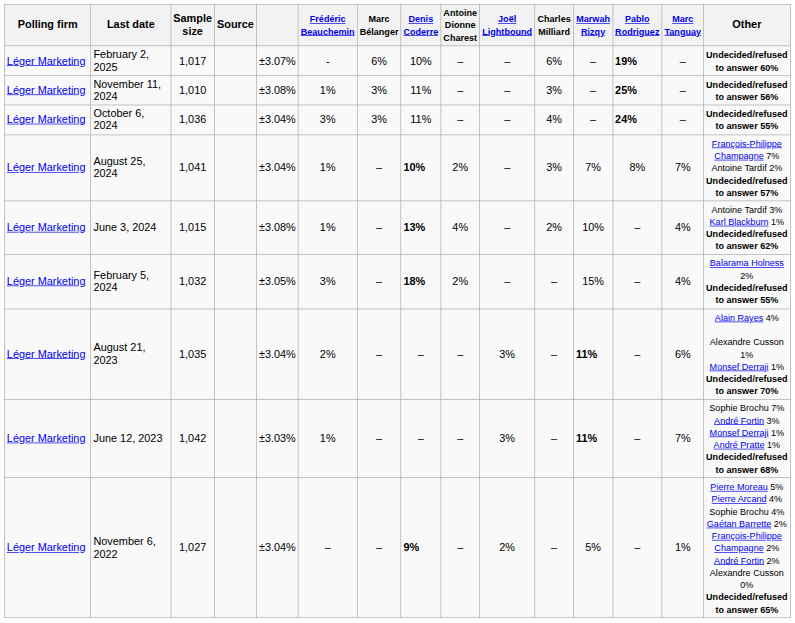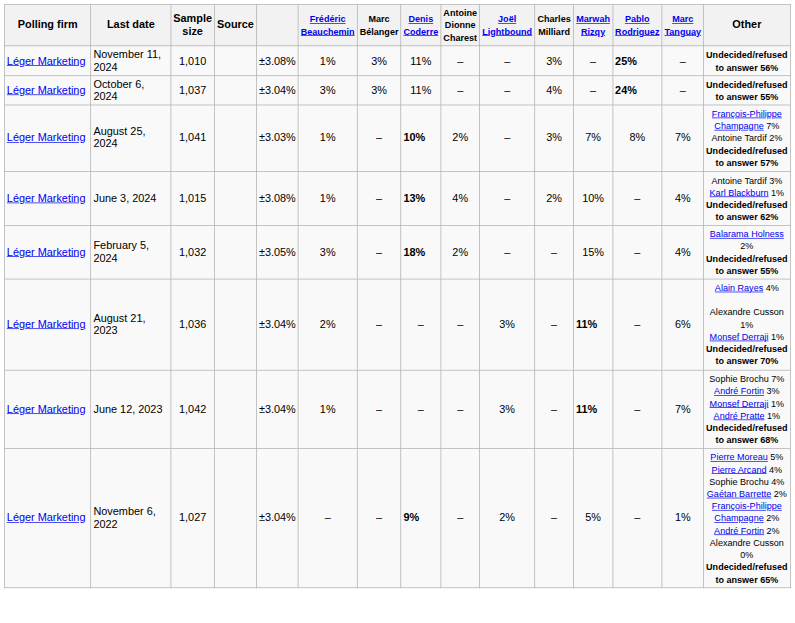 <table class="wikitable sortable tpl-blanktable">
 <tr>
 <th style="width:120px">Polling firm</th>
 <th style="width:110px">Last date<br></th>
 <th style="width:50px">Sample size</th>
 <th style="width:50px" class="unsortable">Source</th>
 <th style="width:50px;"></th>
 <th align="center" style="width:50px;"><small><a href='#'>Frédéric<br>Beauchemin</a></small></th>
 <th align="center" style="width:50px;"><small>Marc Bélanger</small></th>
 <th align="center" style="width:50px;"><small><a href='#'>Denis<br>Coderre</a></small></th>
 <th align="center" style="width:50px;"><small>Antoine Dionne Charest</small></th>
 <th align="center" style="width:50px;"><small><a href='#'>Joël<br>Lightbound</a></small></th>
 <th align="center" style="width:50px;"><small>Charles Milliard</small></th>
 <th align="center" style="width:50px;"><small><a href='#'>Marwah<br>Rizqy</a></small></th>
 <th align="center" style="width:50px;"><small><a href='#'>Pablo<br>Rodriguez</a></small></th>
 <th align="center" style="width:50px;"><small><a href='#'>Marc<br>Tanguay</a></small></th>
 <th align="center" class="unsortable" style="width:40px;">Other</th>
-</tr>
-<tr>
-<td><a href='#'>Léger Marketing</a></td>
-<td>February 2, 2025</td>
-<td align=center>1,017</td>
-<td></td>
-<td align=center>±3.07%</td>
-<td align=center>-</td>
-<td align=center>6%</td>
-<td align=center>10%</td>
-<td align=center>–</td>
-<td align=center>–</td>
-<td align=center>6%</td>
-<td align=center>–</td>
-<td><strong>19%</strong></td>
-<td align=center>–</td>
-<td align="center"><small><span><strong>Undecided/refused to answer 60%</strong></span></small></td>
 </tr>
 <tr>
 <td><a href='#'>Léger Marketing</a></td>
 <td>November 11, 2024</td>
 <td align=center>1,010</td>
 <td></td>
 <td align=center>±3.08%</td>
 <td align=center>1%</td>
 <td align=center>3%</td>
 <td align=center>11%</td>
 <td align=center>–</td>
 <td align=center>–</td>
 <td align=center>3%</td>
 <td align=center>–</td>
 <td><strong>25%</strong></td>
 <td align=center>–</td>
 <td align="center"><small><span><strong>Undecided/refused to answer 56%</strong></span></small></td>
 </tr>
 <tr>
 <td><a href='#'>Léger Marketing</a></td>
 <td>October 6, 2024</td>
-<td align=center>1,036</td>
+<td align=center>1,037</td>
 <td></td>
 <td align=center>±3.04%</td>
 <td align=center>3%</td>
 <td align=center>3%</td>
 <td align=center>11%</td>
 <td align=center>–</td>
 <td align=center>–</td>
 <td align=center>4%</td>
 <td align=center>–</td>
 <td><strong>24%</strong></td>
 <td align=center>–</td>
 <td align="center"><small><span><strong>Undecided/refused to answer 55%</strong></span></small></td>
 </tr>
 <tr>
 <td><a href='#'>Léger Marketing</a></td>
 <td>August 25, 2024</td>
 <td align=center>1,041</td>
 <td></td>
-<td align=center>±3.04%</td>
+<td align=center>±3.03%</td>
 <td align=center>1%</td>
 <td align=center>–</td>
 <td><strong>10%</strong></td>
 <td align=center>2%</td>
 <td align=center>–</td>
 <td align=center>3%</td>
 <td align=center>7%</td>
 <td align=center>8%</td>
 <td align=center>7%</td>
 <td align="center"><small><a href='#'>François-Philippe Champagne</a> 7%<br>Antoine Tardif 2%<br><span><strong>Undecided/refused to answer 57%</strong></span></small></td>
 </tr>
 <tr>
 <td><a href='#'>Léger Marketing</a></td>
 <td>June 3, 2024</td>
 <td align=center>1,015</td>
 <td></td>
 <td align=center>±3.08%</td>
 <td align=center>1%</td>
 <td align=center>–</td>
 <td><strong>13%</strong></td>
 <td align=center>4%</td>
 <td align=center>–</td>
 <td align=center>2%</td>
 <td align=center>10%</td>
 <td align=center>–</td>
 <td align=center>4%</td>
 <td align="center"><small>Antoine Tardif 3%<br><a href='#'>Karl Blackburn</a> 1%<br><span><strong>Undecided/refused to answer 62%</strong></span></small></td>
 </tr>
 <tr>
 <td><a href='#'>Léger Marketing</a></td>
 <td>February 5, 2024</td>
 <td align=center>1,032</td>
 <td></td>
 <td align=center>±3.05%</td>
 <td align=center>3%</td>
 <td align=center>–</td>
 <td><strong>18%</strong></td>
 <td align=center>2%</td>
 <td align=center>–</td>
 <td align=center>–</td>
 <td align=center>15%</td>
 <td align=center>–</td>
 <td align=center>4%</td>
 <td align="center"><small><a href='#'>Balarama Holness</a> 2%<br><span><strong>Undecided/refused to answer 55%</strong></span></small></td>
 </tr>
 <tr>
 <td><a href='#'>Léger Marketing</a></td>
 <td>August 21, 2023</td>
-<td align=center>1,035</td>
+<td align=center>1,036</td>
 <td></td>
 <td align=center>±3.04%</td>
 <td align=center>2%</td>
 <td align=center>–</td>
 <td align=center>–</td>
 <td align=center>–</td>
 <td align=center>3%</td>
 <td align=center>–</td>
 <td><strong>11%</strong></td>
 <td align=center>–</td>
 <td align=center>6%</td>
 <td align="center"><small><a href='#'>Alain Rayes</a> 4%<br><br>Alexandre Cusson 1%<br><a href='#'>Monsef Derraji</a> 1%<br><span><strong>Undecided/refused to answer 70%</strong></span></small></td>
 </tr>
 <tr>
 <td><a href='#'>Léger Marketing</a></td>
 <td>June 12, 2023</td>
 <td align=center>1,042</td>
 <td></td>
-<td align=center>±3.03%</td>
+<td align=center>±3.04%</td>
 <td align=center>1%</td>
 <td align=center>–</td>
 <td align=center>–</td>
 <td align=center>–</td>
 <td align=center>3%</td>
 <td align=center>–</td>
 <td><strong>11%</strong></td>
 <td align=center>–</td>
 <td align=center>7%</td>
 <td align="center"><small>Sophie Brochu 7%<br><a href='#'>André Fortin</a> 3%<br><a href='#'>Monsef Derraji</a> 1%<br><a href='#'>André Pratte</a> 1%<br><span><strong>Undecided/refused to answer 68%</strong></span></small></td>
 </tr>
 <tr>
 <td><a href='#'>Léger Marketing</a></td>
 <td>November 6, 2022</td>
 <td align=center>1,027</td>
 <td></td>
 <td align=center>±3.04%</td>
 <td align=center>–</td>
 <td align=center>–</td>
 <td><strong>9%</strong></td>
 <td align=center>–</td>
 <td align=center>2%</td>
 <td align=center>–</td>
 <td align=center>5%</td>
 <td align=center>–</td>
 <td align=center>1%</td>
 <td align="center"><small><a href='#'>Pierre Moreau</a> 5%<br><a href='#'>Pierre Arcand</a> 4%<br>Sophie Brochu 4%<br><a href='#'>Gaétan Barrette</a> 2%<br><a href='#'>François-Philippe Champagne</a> 2%<br><a href='#'>André Fortin</a> 2%<br>Alexandre Cusson 0%<br><span><strong>Undecided/refused to answer 65%</strong></span></small></td>
 </tr>
 </table>
